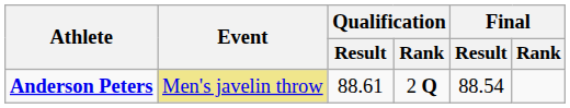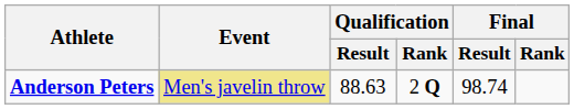 <table class=wikitable style="font-size:90%">
 <tr>
 <th rowspan="2">Athlete</th>
 <th rowspan="2">Event</th>
 <th colspan="2">Qualification</th>
 <th colspan="2">Final</th>
 </tr>
 <tr style="font-size:95%">
 <th>Result</th>
 <th>Rank</th>
 <th>Result</th>
 <th>Rank</th>
 </tr>
 <tr align=center>
 <td align=left><strong><a href='#'>Anderson Peters</a></strong></td>
 <td align=left style="background: khaki;"><a href='#'>Men's javelin throw</a></td>
-<td>88.61</td>
+<td>88.63</td>
 <td>2 <strong>Q</strong></td>
-<td>88.54</td>
+<td>98.74</td>
 <td></td>
 </tr>
 </table>
